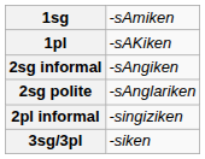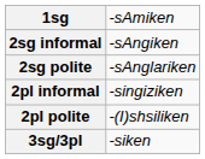 <table class="wikitable">
 <tr>
 <th>1sg</th>
 <td><em>-sAmiken</em></td>
-</tr>
-<tr>
-<th>1pl</th>
-<td><em>-sAKiken</em></td>
 </tr>
 <tr>
 <th>2sg informal</th>
 <td><em>-sAngiken</em></td>
 </tr>
 <tr>
 <th>2sg polite</th>
 <td><em>-sAnglariken</em></td>
 </tr>
 <tr>
 <th>2pl informal</th>
 <td><em>-singiziken</em></td>
 </tr>
 <tr>
+<th>2pl polite</th>
+<td><em>-(I)shsiliken</em></td>
+</tr>
+<tr>
 <th>3sg/3pl</th>
 <td><em>-siken</em></td>
 </tr>
 </table>
